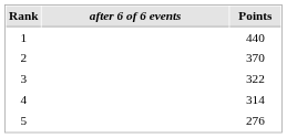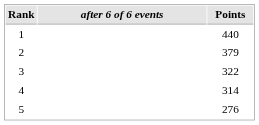 <table cellspacing="1" cellpadding="3" style="border:1px solid #AAAAAA;font-size:86%">
 <tr style="background-color: #E4E4E4;">
 <th style="border-bottom:1px solid #AAAAAA; width: 10px;">Rank</th>
 <th style="border-bottom:1px solid #AAAAAA; width: 200px;"><em>after 6 of 6 events</em></th>
 <th style="border-bottom:1px solid #AAAAAA; width: 50px;">Points</th>
 </tr>
 <tr>
 <td align=center>1</td>
 <td></td>
 <td align=center>440</td>
 </tr>
 <tr>
 <td align=center>2</td>
 <td></td>
-<td align=center>370</td>
+<td align=center>379</td>
 </tr>
 <tr>
 <td align=center>3</td>
 <td></td>
 <td align=center>322</td>
 </tr>
 <tr>
 <td align=center>4</td>
 <td></td>
 <td align=center>314</td>
 </tr>
 <tr>
 <td align=center>5</td>
 <td></td>
 <td align=center>276</td>
 </tr>
 </table>
